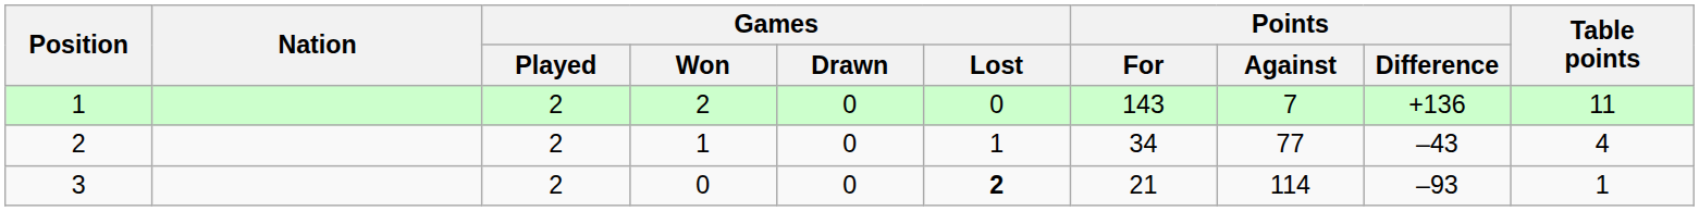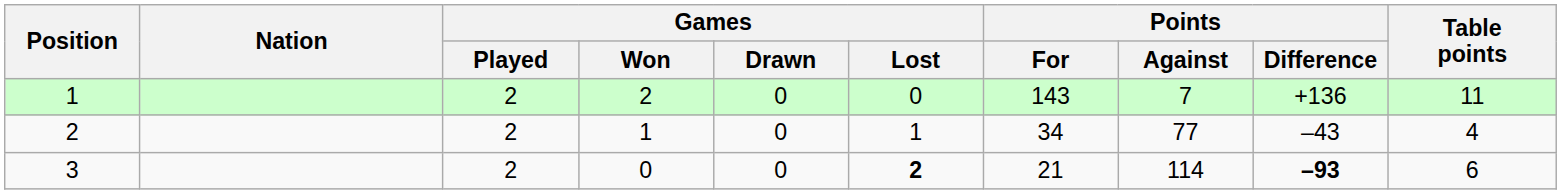 <table class="wikitable" style="text-align: center;">
 <tr>
 <th rowspan=2 width="8%">Position</th>
 <th rowspan=2 width="18%">Nation</th>
 <th colspan=4 width="32%">Games</th>
 <th colspan=3 width="24%">Points</th>
 <th rowspan=2 width="10%">Table<br>points</th>
 </tr>
 <tr>
 <th width="8%">Played</th>
 <th width="8%">Won</th>
 <th width="8%">Drawn</th>
 <th width="8%">Lost</th>
 <th width="8%">For</th>
 <th width="8%">Against</th>
 <th width="8%">Difference</th>
 </tr>
 <tr style=background:#ccffcc>
 <td>1</td>
 <td align=left></td>
 <td>2</td>
 <td>2</td>
 <td>0</td>
 <td>0</td>
 <td>143</td>
 <td>7</td>
 <td>+136</td>
 <td>11</td>
 </tr>
 <tr>
 <td>2</td>
 <td align=left></td>
 <td>2</td>
 <td>1</td>
 <td>0</td>
 <td>1</td>
 <td>34</td>
 <td>77</td>
 <td>–43</td>
 <td>4</td>
 </tr>
 <tr>
 <td>3</td>
 <td align=left></td>
 <td>2</td>
 <td>0</td>
 <td>0</td>
 <td><strong>2</strong></td>
 <td>21</td>
 <td>114</td>
-<td>–93</td>
-<td>1</td>
+<td><strong>–93</strong></td>
+<td>6</td>
 </tr>
 </table>
